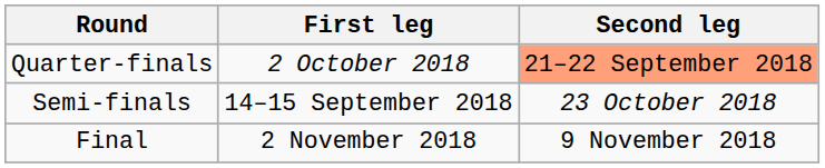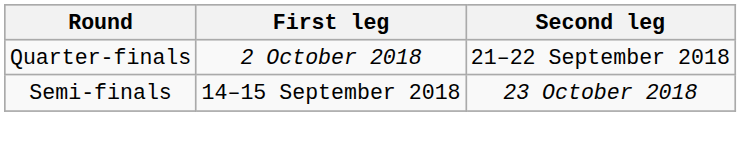 <table class="wikitable" style="text-align:center">
 <tr>
 <th>Round</th>
 <th>First leg</th>
 <th>Second leg</th>
 </tr>
 <tr>
 <td>Quarter-finals</td>
 <td><em>2 October 2018</em></td>
-<td style="background: lightsalmon;">21–22 September 2018</td>
+<td>21–22 September 2018</td>
 </tr>
 <tr>
 <td>Semi-finals</td>
 <td>14–15 September 2018</td>
 <td><em>23 October 2018</em></td>
 </tr>
-<tr>
-<td>Final</td>
-<td>2 November 2018</td>
-<td>9 November 2018</td>
-</tr>
 </table>
